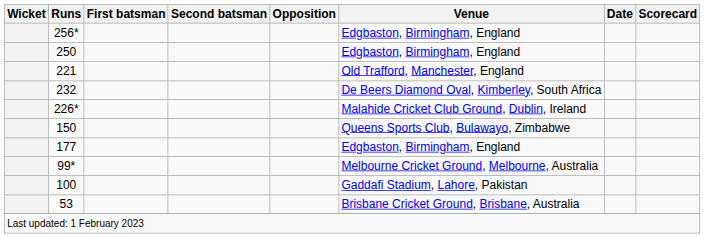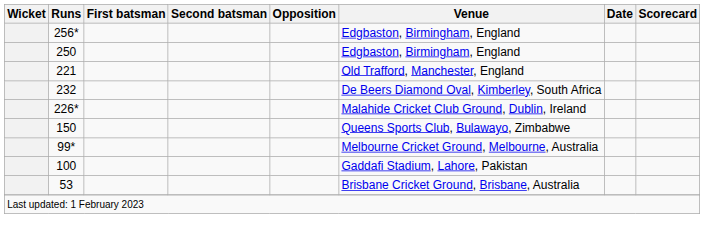 <table class="wikitable plainrowheaders sortable">
 <tr>
 <th scope=col>Wicket</th>
 <th scope=col>Runs</th>
 <th scope=col>First batsman</th>
 <th scope=col>Second batsman</th>
 <th scope=col>Opposition</th>
 <th scope=col>Venue</th>
 <th scope=col>Date</th>
 <th scope=col>Scorecard</th>
 </tr>
 <tr>
 <th align=center></th>
 <td scope=row style=text-align:center;>256*</td>
 <td></td>
 <td></td>
 <td></td>
 <td><a href='#'>Edgbaston</a>, <a href='#'>Birmingham</a>, England</td>
 <td></td>
 <td></td>
 </tr>
 <tr>
 <th align=center></th>
 <td scope=row style=text-align:center;>250</td>
 <td></td>
 <td></td>
 <td></td>
 <td><a href='#'>Edgbaston</a>, <a href='#'>Birmingham</a>, England</td>
 <td></td>
 <td></td>
 </tr>
 <tr>
 <th align=center></th>
 <td scope=row style=text-align:center;>221</td>
 <td></td>
 <td></td>
 <td></td>
 <td><a href='#'>Old Trafford</a>, <a href='#'>Manchester</a>, England</td>
 <td></td>
 <td></td>
 </tr>
 <tr>
 <th align=center></th>
 <td scope="row" style="text-align:center;">232</td>
 <td></td>
 <td></td>
 <td></td>
 <td><a href='#'>De Beers Diamond Oval</a>, <a href='#'>Kimberley</a>, South Africa</td>
 <td></td>
 <td></td>
 </tr>
 <tr>
 <th align=center></th>
 <td scope=row style=text-align:center;>226*</td>
 <td></td>
 <td></td>
 <td></td>
 <td><a href='#'>Malahide Cricket Club Ground</a>, <a href='#'>Dublin</a>, Ireland</td>
 <td></td>
 <td></td>
 </tr>
 <tr>
 <th align=center></th>
 <td scope=row style=text-align:center;>150</td>
 <td></td>
 <td></td>
 <td></td>
 <td><a href='#'>Queens Sports Club</a>, <a href='#'>Bulawayo</a>, Zimbabwe</td>
 <td></td>
 <td></td>
 </tr>
 <tr>
 <th align=center></th>
-<td scope=row style=text-align:center;>177</td>
-<td></td>
-<td></td>
-<td></td>
-<td><a href='#'>Edgbaston</a>, <a href='#'>Birmingham</a>, England</td>
-<td></td>
-<td></td>
-</tr>
-<tr>
-<th align=center></th>
 <td scope=row style=text-align:center;>99*</td>
 <td></td>
 <td></td>
 <td></td>
 <td><a href='#'>Melbourne Cricket Ground</a>, <a href='#'>Melbourne</a>, Australia</td>
 <td></td>
 <td></td>
 </tr>
 <tr>
 <th align=center></th>
 <td scope=row style=text-align:center;>100</td>
 <td></td>
 <td></td>
 <td></td>
 <td><a href='#'>Gaddafi Stadium</a>, <a href='#'>Lahore</a>, Pakistan</td>
 <td></td>
 <td></td>
 </tr>
 <tr>
 <th align=center></th>
 <td scope=row style=text-align:center;>53</td>
 <td></td>
 <td></td>
 <td></td>
 <td><a href='#'>Brisbane Cricket Ground</a>, <a href='#'>Brisbane</a>, Australia</td>
 <td></td>
 <td></td>
 </tr>
 <tr>
 </tr>
 <tr class=sortbottom>
 <td colspan=8><small>Last updated: 1 February 2023</small></td>
 </tr>
 </table>
